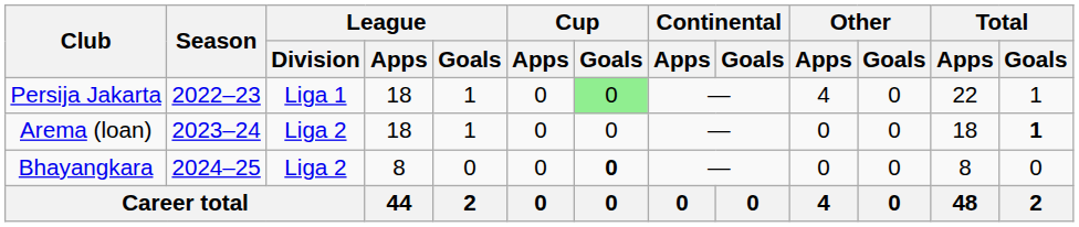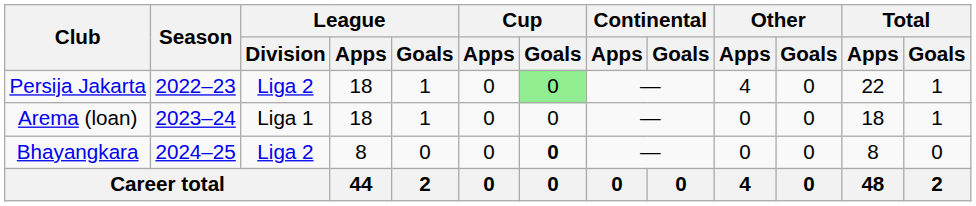 <table class="wikitable" style="text-align: center">
 <tr>
 <th rowspan="2">Club</th>
 <th rowspan="2">Season</th>
 <th colspan="3">League</th>
 <th colspan="2">Cup</th>
 <th colspan="2">Continental</th>
 <th colspan="2">Other</th>
 <th colspan="2">Total</th>
 </tr>
 <tr>
 <th>Division</th>
 <th>Apps</th>
 <th>Goals</th>
 <th>Apps</th>
 <th>Goals</th>
 <th>Apps</th>
 <th>Goals</th>
 <th>Apps</th>
 <th>Goals</th>
 <th>Apps</th>
 <th>Goals</th>
 </tr>
 <tr>
 <td rowspan="1"><a href='#'>Persija Jakarta</a></td>
 <td><a href='#'>2022–23</a></td>
-<td rowspan="1" valign="center"><a href='#'>Liga 1</a></td>
+<td valign="center"><a href='#'>Liga 2</a></td>
 <td>18</td>
 <td>1</td>
 <td>0</td>
 <td style="background: lightgreen;">0</td>
 <td colspan=2>—</td>
 <td>4</td>
 <td>0</td>
 <td>22</td>
 <td>1</td>
 </tr>
 <tr>
 <td><a href='#'>Arema</a> (loan)</td>
 <td><a href='#'>2023–24</a></td>
-<td valign="center"><a href='#'>Liga 2</a></td>
+<td valign="center">Liga 1</td>
 <td>18</td>
 <td>1</td>
 <td>0</td>
 <td>0</td>
 <td colspan=2>—</td>
 <td>0</td>
 <td>0</td>
 <td>18</td>
-<td><strong>1</strong></td>
+<td>1</td>
 </tr>
 <tr>
 <td><a href='#'>Bhayangkara</a></td>
 <td><a href='#'>2024–25</a></td>
 <td valign="center"><a href='#'>Liga 2</a></td>
 <td>8</td>
 <td>0</td>
 <td>0</td>
 <td><strong>0</strong></td>
 <td colspan=2>—</td>
 <td>0</td>
 <td>0</td>
 <td>8</td>
 <td>0</td>
 </tr>
 <tr>
 <th colspan=3>Career total</th>
 <th>44</th>
 <th>2</th>
 <th>0</th>
 <th>0</th>
 <th>0</th>
 <th>0</th>
 <th>4</th>
 <th>0</th>
 <th>48</th>
 <th>2</th>
 </tr>
 </table>
